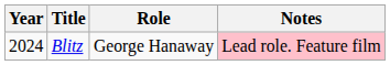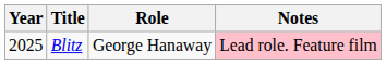 <table class="wikitable sortable">
 <tr>
 <th>Year</th>
 <th>Title</th>
 <th>Role</th>
 <th class="unsortable">Notes</th>
 </tr>
 <tr>
-<td>2024</td>
+<td>2025</td>
 <td><em><a href='#'>Blitz</a></em></td>
 <td>George Hanaway</td>
 <td style="background: pink;">Lead role. Feature film</td>
 </tr>
 </table>
